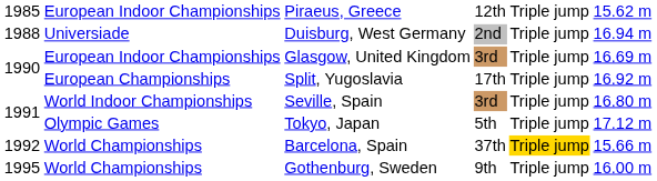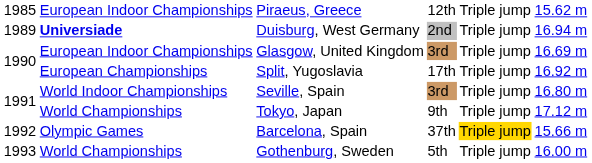 <table>
 <tr>
 <td>1985</td>
 <td><a href='#'>European Indoor Championships</a></td>
 <td><a href='#'>Piraeus, Greece</a></td>
 <td>12th</td>
 <td>Triple jump</td>
 <td><a href='#'>15.62 m</a></td>
 </tr>
 <tr>
-<td>1988</td>
-<td><a href='#'>Universiade</a></td>
+<td>1989</td>
+<td><strong><a href='#'>Universiade</a></strong></td>
 <td><a href='#'>Duisburg</a>, West Germany</td>
 <td bgcolor="silver">2nd</td>
 <td>Triple jump</td>
 <td><a href='#'>16.94 m</a></td>
 </tr>
 <tr>
 <td rowspan=2>1990</td>
 <td><a href='#'>European Indoor Championships</a></td>
 <td><a href='#'>Glasgow</a>, United Kingdom</td>
 <td bgcolor="cc9966">3rd</td>
 <td>Triple jump</td>
 <td><a href='#'>16.69 m</a></td>
 </tr>
 <tr>
 <td><a href='#'>European Championships</a></td>
 <td><a href='#'>Split</a>, Yugoslavia</td>
 <td>17th</td>
 <td>Triple jump</td>
 <td><a href='#'>16.92 m</a></td>
 </tr>
 <tr>
 <td rowspan=2>1991</td>
 <td><a href='#'>World Indoor Championships</a></td>
 <td><a href='#'>Seville</a>, Spain</td>
 <td bgcolor="cc9966">3rd</td>
 <td>Triple jump</td>
 <td><a href='#'>16.80 m</a></td>
 </tr>
 <tr>
-<td><a href='#'>Olympic Games</a></td>
+<td><a href='#'>World Championships</a></td>
 <td><a href='#'>Tokyo</a>, Japan</td>
-<td>5th</td>
+<td>9th</td>
 <td>Triple jump</td>
 <td><a href='#'>17.12 m</a></td>
 </tr>
 <tr>
 <td>1992</td>
-<td><a href='#'>World Championships</a></td>
+<td><a href='#'>Olympic Games</a></td>
 <td><a href='#'>Barcelona</a>, Spain</td>
 <td>37th</td>
 <td style="background: gold;">Triple jump</td>
 <td><a href='#'>15.66 m</a></td>
 </tr>
 <tr>
-<td>1995</td>
+<td>1993</td>
 <td><a href='#'>World Championships</a></td>
 <td><a href='#'>Gothenburg</a>, Sweden</td>
-<td>9th</td>
+<td>5th</td>
 <td>Triple jump</td>
 <td><a href='#'>16.00 m</a></td>
 </tr>
 </table>
